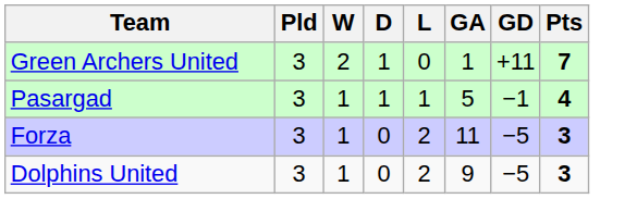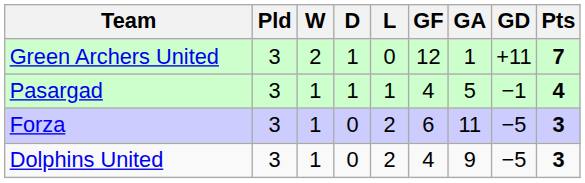 <table class="wikitable" style="text-align: center;">
 <tr>
 <th width="175">Team</th>
 <th width="20">Pld</th>
 <th width="20">W</th>
 <th width="20">D</th>
 <th width="20">L</th>
+<th width="20">GF</th>
 <th width="20">GA</th>
 <th width="20">GD</th>
 <th width="20">Pts</th>
 </tr>
 <tr bgcolor=#ccffcc>
 <td style="text-align:left;"><a href='#'>Green Archers United</a></td>
 <td>3</td>
 <td>2</td>
 <td>1</td>
 <td>0</td>
+<td>12</td>
 <td>1</td>
 <td>+11</td>
 <td><strong>7</strong></td>
 </tr>
 <tr bgcolor=#ccffcc>
 <td style="text-align:left;"><a href='#'>Pasargad</a></td>
 <td>3</td>
 <td>1</td>
 <td>1</td>
 <td>1</td>
+<td>4</td>
 <td>5</td>
 <td>−1</td>
 <td><strong>4</strong></td>
 </tr>
 <tr bgcolor=#ccccff>
 <td style="text-align:left;"><a href='#'>Forza</a></td>
 <td>3</td>
 <td>1</td>
 <td>0</td>
 <td>2</td>
+<td>6</td>
 <td>11</td>
 <td>−5</td>
 <td><strong>3</strong></td>
 </tr>
 <tr>
 <td style="text-align:left;"><a href='#'>Dolphins United</a></td>
 <td>3</td>
 <td>1</td>
 <td>0</td>
 <td>2</td>
+<td>4</td>
 <td>9</td>
 <td>−5</td>
 <td><strong>3</strong></td>
 </tr>
 </table>
